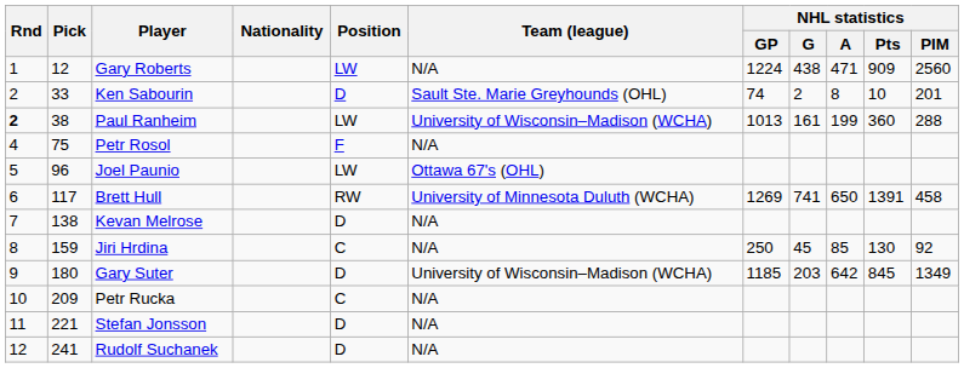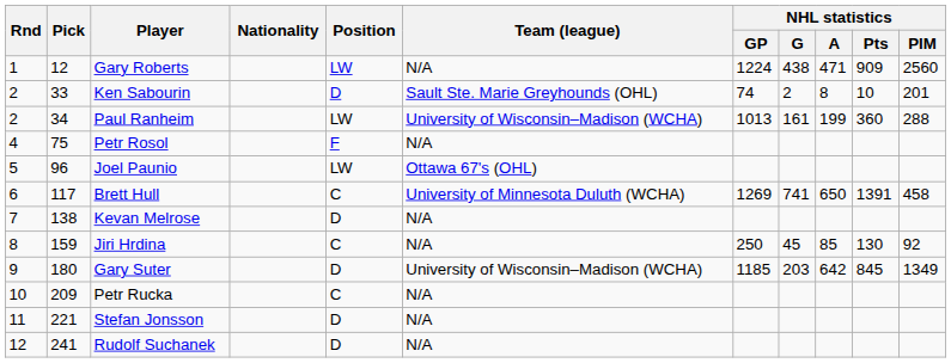 <table class="wikitable"  width="75%">
 <tr>
 <th rowspan="2">Rnd</th>
 <th rowspan="2">Pick</th>
 <th rowspan="2">Player</th>
 <th rowspan="2">Nationality</th>
 <th rowspan="2">Position</th>
 <th rowspan="2">Team (league)</th>
 <th colspan="5">NHL statistics</th>
 </tr>
 <tr>
 <th>GP</th>
 <th>G</th>
 <th>A</th>
 <th>Pts</th>
 <th>PIM</th>
 </tr>
 <tr>
 <td>1</td>
 <td>12</td>
 <td><a href='#'>Gary Roberts</a></td>
 <td></td>
 <td><a href='#'>LW</a></td>
 <td>N/A</td>
 <td>1224</td>
 <td>438</td>
 <td>471</td>
 <td>909</td>
 <td>2560</td>
 </tr>
 <tr>
 <td>2</td>
 <td>33</td>
 <td><a href='#'>Ken Sabourin</a></td>
 <td></td>
 <td><a href='#'>D</a></td>
 <td><a href='#'>Sault Ste. Marie Greyhounds</a> (OHL)</td>
 <td>74</td>
 <td>2</td>
 <td>8</td>
 <td>10</td>
 <td>201</td>
 </tr>
 <tr>
-<td><strong>2</strong></td>
-<td>38</td>
+<td>2</td>
+<td>34</td>
 <td><a href='#'>Paul Ranheim</a></td>
 <td></td>
 <td>LW</td>
 <td><a href='#'>University of Wisconsin–Madison</a> (<a href='#'>WCHA</a>)</td>
 <td>1013</td>
 <td>161</td>
 <td>199</td>
 <td>360</td>
 <td>288</td>
 </tr>
 <tr>
 <td>4</td>
 <td>75</td>
 <td><a href='#'>Petr Rosol</a></td>
 <td></td>
 <td><a href='#'>F</a></td>
 <td>N/A</td>
 <td></td>
 <td></td>
 <td></td>
 <td></td>
 <td></td>
 </tr>
 <tr>
 <td>5</td>
 <td>96</td>
 <td><a href='#'>Joel Paunio</a></td>
 <td></td>
 <td>LW</td>
 <td><a href='#'>Ottawa 67's</a> (<a href='#'>OHL</a>)</td>
 <td></td>
 <td></td>
 <td></td>
 <td></td>
 <td></td>
 </tr>
 <tr>
 <td>6</td>
 <td>117</td>
 <td><a href='#'>Brett Hull</a></td>
 <td></td>
-<td>RW</td>
+<td>C</td>
 <td><a href='#'>University of Minnesota Duluth</a> (WCHA)</td>
 <td>1269</td>
 <td>741</td>
 <td>650</td>
 <td>1391</td>
 <td>458</td>
 </tr>
 <tr>
 <td>7</td>
 <td>138</td>
 <td><a href='#'>Kevan Melrose</a></td>
 <td></td>
 <td>D</td>
 <td>N/A</td>
 <td></td>
 <td></td>
 <td></td>
 <td></td>
 <td></td>
 </tr>
 <tr>
 <td>8</td>
 <td>159</td>
 <td><a href='#'>Jiri Hrdina</a></td>
 <td></td>
 <td>C</td>
 <td>N/A</td>
 <td>250</td>
 <td>45</td>
 <td>85</td>
 <td>130</td>
 <td>92</td>
 </tr>
 <tr>
 <td>9</td>
 <td>180</td>
 <td><a href='#'>Gary Suter</a></td>
 <td></td>
 <td>D</td>
 <td>University of Wisconsin–Madison (WCHA)</td>
 <td>1185</td>
 <td>203</td>
 <td>642</td>
 <td>845</td>
 <td>1349</td>
 </tr>
 <tr>
 <td>10</td>
 <td>209</td>
 <td>Petr Rucka</td>
 <td></td>
 <td>C</td>
 <td>N/A</td>
 <td></td>
 <td></td>
 <td></td>
 <td></td>
 <td></td>
 </tr>
 <tr>
 <td>11</td>
 <td>221</td>
 <td><a href='#'>Stefan Jonsson</a></td>
 <td></td>
 <td>D</td>
 <td>N/A</td>
 <td></td>
 <td></td>
 <td></td>
 <td></td>
 <td></td>
 </tr>
 <tr>
 <td>12</td>
 <td>241</td>
 <td><a href='#'>Rudolf Suchanek</a></td>
 <td></td>
 <td>D</td>
 <td>N/A</td>
 <td></td>
 <td></td>
 <td></td>
 <td></td>
 <td></td>
 </tr>
 </table>
